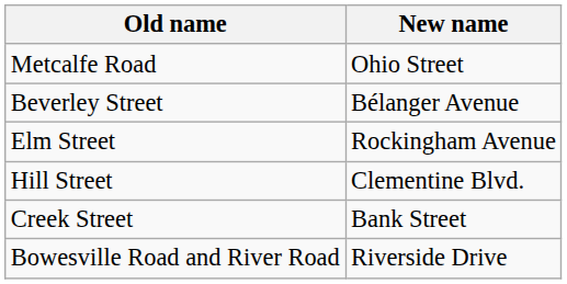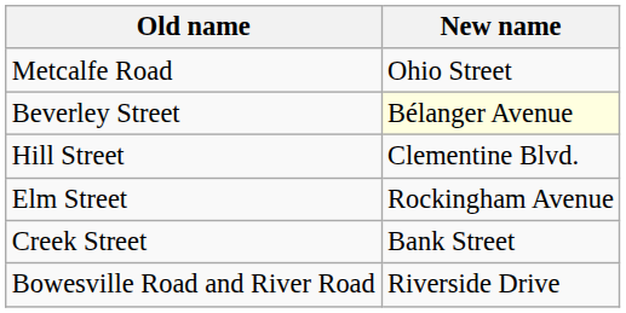 <table class="wikitable">
 <tr>
 <th>Old name</th>
 <th>New name</th>
 </tr>
 <tr>
 <td>Metcalfe Road</td>
 <td>Ohio Street</td>
 </tr>
 <tr>
 <td>Beverley Street</td>
-<td>Bélanger Avenue</td>
+<td style="background: lightyellow;">Bélanger Avenue</td>
+</tr>
+<tr>
+<td>Hill Street</td>
+<td>Clementine Blvd.</td>
 </tr>
 <tr>
 <td>Elm Street</td>
 <td>Rockingham Avenue</td>
-</tr>
-<tr>
-<td>Hill Street</td>
-<td>Clementine Blvd.</td>
 </tr>
 <tr>
 <td>Creek Street</td>
 <td>Bank Street</td>
 </tr>
 <tr>
 <td>Bowesville Road and River Road</td>
 <td>Riverside Drive</td>
 </tr>
 </table>
